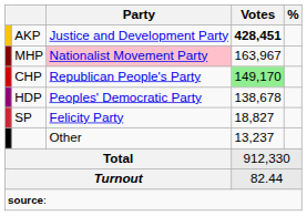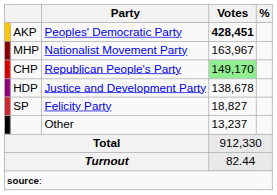 <table class="wikitable">
 <tr>
 <th colspan="2" align="center"></th>
 <th align="center">Party</th>
 <th align="center">Votes</th>
 <th align="center">%</th>
 </tr>
 <tr align="left">
 <td bgcolor="#FDC400" width="1"></td>
 <td>AKP</td>
-<td><a href='#'>Justice and Development Party</a></td>
+<td><a href='#'>Peoples' Democratic Party</a></td>
 <td><strong>428,451</strong></td>
 <td><strong></strong></td>
 </tr>
 <tr align="left">
 <td bgcolor="#870000" width="1"></td>
 <td>MHP</td>
-<td style="background: pink;"><a href='#'>Nationalist Movement Party</a></td>
+<td><a href='#'>Nationalist Movement Party</a></td>
 <td>163,967</td>
 <td></td>
 </tr>
 <tr align="left">
 <td bgcolor="#d50000" width="1"></td>
 <td>CHP</td>
 <td><a href='#'>Republican People's Party</a></td>
 <td style="background: lightgreen;">149,170</td>
 <td></td>
 </tr>
 <tr align="left">
 <td bgcolor="#91007B" width="1"></td>
 <td>HDP</td>
-<td><a href='#'>Peoples' Democratic Party</a></td>
+<td><a href='#'>Justice and Development Party</a></td>
 <td>138,678</td>
 <td></td>
 </tr>
 <tr align="left">
 <td bgcolor="#D02433" width="1"></td>
 <td>SP</td>
 <td><a href='#'>Felicity Party</a></td>
 <td>18,827</td>
 <td></td>
 </tr>
 <tr align="left">
 <td bgcolor=" " width="1"></td>
 <td></td>
 <td>Other</td>
 <td>13,237</td>
 <td></td>
 </tr>
 <tr align="left" style="background-color:#E9E9E9">
 <th colspan="3" align="center"><strong>Total</strong></th>
 <td colspan="5" align="center">912,330</td>
 </tr>
 <tr align="left" style="background-color:#E9E9E9">
 <th colspan="3" align="center"><em>Turnout</em></th>
 <td colspan="5" align="center">82.44</td>
 </tr>
 <tr>
 <td colspan="9" align="left"><small><strong>source</strong>: </small></td>
 </tr>
 </table>
